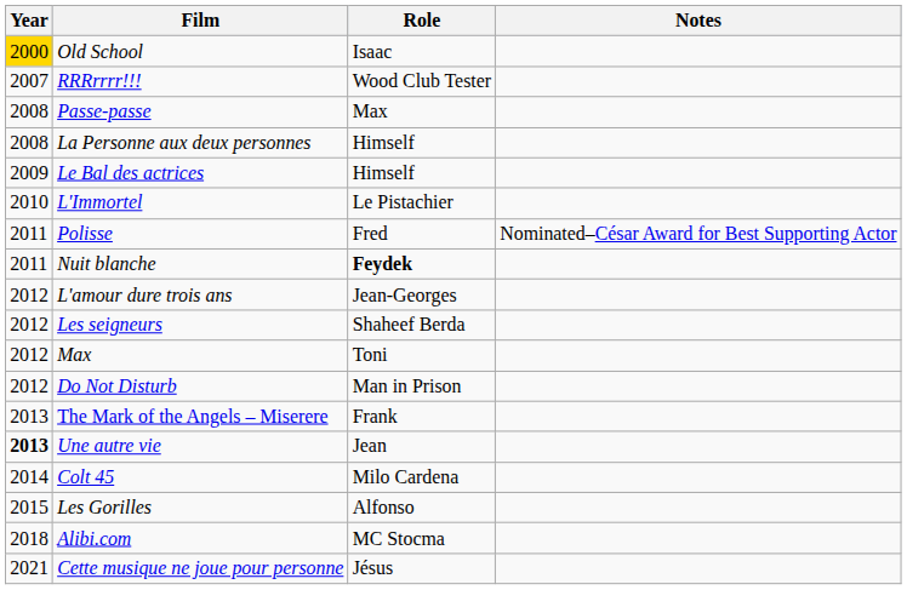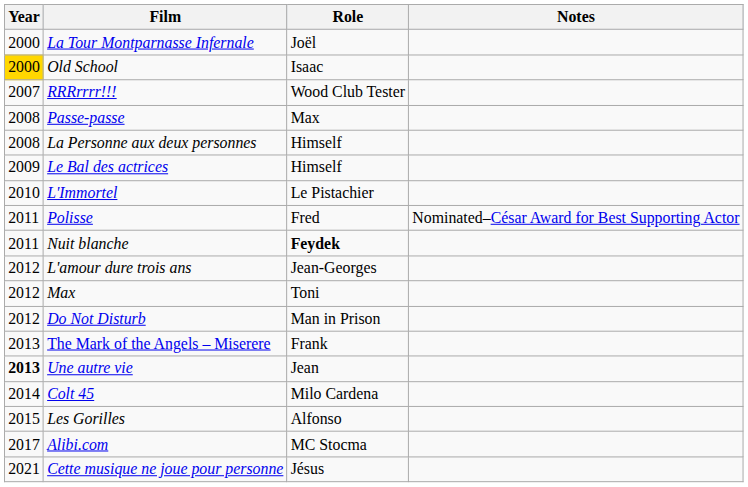 <table class="wikitable">
 <tr style="background:#B0C4DE;">
 <th>Year</th>
 <th>Film</th>
 <th>Role</th>
 <th>Notes</th>
+</tr>
+<tr>
+<td>2000</td>
+<td><em><a href='#'>La Tour Montparnasse Infernale</a></em></td>
+<td>Joël</td>
+<td></td>
 </tr>
 <tr>
 <td style="background: gold;">2000</td>
 <td><em>Old School</em></td>
 <td>Isaac</td>
 <td></td>
 </tr>
 <tr>
 <td>2007</td>
 <td><em><a href='#'>RRRrrrr!!!</a></em></td>
 <td>Wood Club Tester</td>
 <td></td>
 </tr>
 <tr>
 <td>2008</td>
 <td><em><a href='#'>Passe-passe</a></em></td>
 <td>Max</td>
 <td></td>
 </tr>
 <tr>
 <td>2008</td>
 <td><em>La Personne aux deux personnes</em></td>
 <td>Himself</td>
 <td></td>
 </tr>
 <tr>
 <td>2009</td>
 <td><em><a href='#'>Le Bal des actrices</a></em></td>
 <td>Himself</td>
 <td></td>
 </tr>
 <tr>
 <td>2010</td>
 <td><em><a href='#'>L'Immortel</a></em></td>
 <td>Le Pistachier</td>
 <td></td>
 </tr>
 <tr>
 <td>2011</td>
 <td><em><a href='#'>Polisse</a></em></td>
 <td>Fred</td>
 <td>Nominated–<a href='#'>César Award for Best Supporting Actor</a></td>
 </tr>
 <tr>
 <td>2011</td>
 <td><em>Nuit blanche</em></td>
 <td><strong>Feydek</strong></td>
 <td></td>
 </tr>
 <tr>
 <td>2012</td>
 <td><em>L'amour dure trois ans</em></td>
 <td>Jean-Georges</td>
 <td></td>
 </tr>
 <tr>
 <td>2012</td>
-<td><em><a href='#'>Les seigneurs</a></em></td>
-<td>Shaheef Berda</td>
-<td></td>
-</tr>
-<tr>
-<td>2012</td>
 <td><em>Max</em></td>
 <td>Toni</td>
 <td></td>
 </tr>
 <tr>
 <td>2012</td>
 <td><em><a href='#'>Do Not Disturb</a></em></td>
 <td>Man in Prison</td>
 <td></td>
 </tr>
 <tr>
 <td>2013</td>
 <td><a href='#'>The Mark of the Angels – Miserere</a></td>
 <td>Frank</td>
 <td></td>
 </tr>
 <tr>
 <td><strong>2013</strong></td>
 <td><em><a href='#'>Une autre vie</a></em></td>
 <td>Jean</td>
 <td></td>
 </tr>
 <tr>
 <td>2014</td>
 <td><em><a href='#'>Colt 45</a></em></td>
 <td>Milo Cardena</td>
 <td></td>
 </tr>
 <tr>
 <td>2015</td>
 <td><em>Les Gorilles</em></td>
 <td>Alfonso</td>
 <td></td>
 </tr>
 <tr>
-<td>2018</td>
+<td>2017</td>
 <td><em><a href='#'>Alibi.com</a></em></td>
 <td>MC Stocma</td>
 <td></td>
 </tr>
 <tr>
 <td>2021</td>
 <td><em><a href='#'>Cette musique ne joue pour personne</a></em></td>
 <td>Jésus</td>
 <td></td>
 </tr>
 </table>
